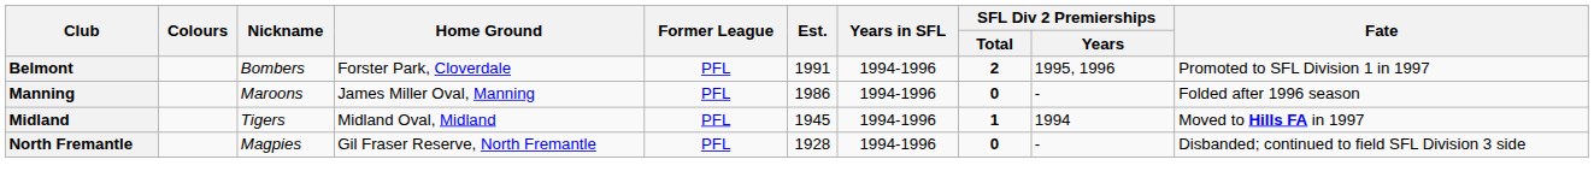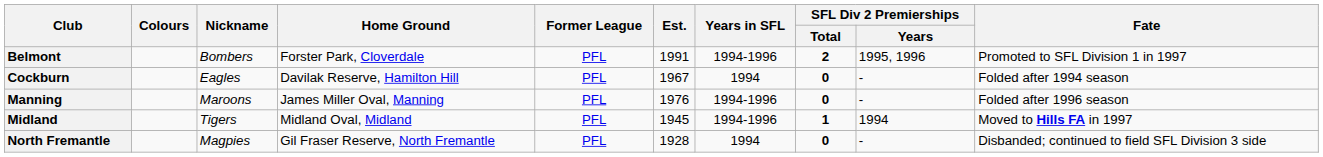 <table class="wikitable sortable" style="text-align:center; width:100%">
 <tr>
 <th rowspan="2">Club</th>
 <th rowspan="2">Colours</th>
 <th rowspan="2">Nickname</th>
 <th rowspan="2">Home Ground</th>
 <th rowspan="2">Former League</th>
 <th rowspan="2">Est.</th>
 <th rowspan="2">Years in SFL</th>
 <th colspan="2">SFL Div 2 Premierships</th>
 <th rowspan="2">Fate</th>
 </tr>
 <tr>
 <th>Total</th>
 <th>Years</th>
 </tr>
 <tr>
 <th style="text-align:left">Belmont</th>
 <td></td>
 <td align="left"><em>Bombers</em></td>
 <td align="left">Forster Park, <a href='#'>Cloverdale</a></td>
 <td><a href='#'>PFL</a></td>
 <td>1991</td>
 <td>1994-1996</td>
 <td><strong>2</strong></td>
 <td align="left">1995, 1996</td>
 <td align="left">Promoted to SFL Division 1 in 1997</td>
 </tr>
 <tr>
+<th style="text-align:left">Cockburn</th>
+<td></td>
+<td align="left"><em>Eagles</em></td>
+<td align="left">Davilak Reserve, <a href='#'>Hamilton Hill</a></td>
+<td><a href='#'>PFL</a></td>
+<td>1967</td>
+<td>1994</td>
+<td><strong>0</strong></td>
+<td align="left">-</td>
+<td align="left">Folded after 1994 season</td>
+</tr>
+<tr>
 <th style="text-align:left">Manning</th>
 <td></td>
 <td align="left"><em>Maroons</em></td>
 <td align="left">James Miller Oval, <a href='#'>Manning</a></td>
 <td><a href='#'>PFL</a></td>
-<td>1986</td>
+<td>1976</td>
 <td>1994-1996</td>
 <td><strong>0</strong></td>
 <td align="left">-</td>
 <td align="left">Folded after 1996 season</td>
 </tr>
 <tr>
 <th style="text-align:left">Midland</th>
 <td></td>
 <td align="left"><em>Tigers</em></td>
 <td align="left">Midland Oval, <a href='#'>Midland</a></td>
 <td><a href='#'>PFL</a></td>
 <td>1945</td>
 <td>1994-1996</td>
 <td><strong>1</strong></td>
 <td align="left">1994</td>
 <td align="left">Moved to <strong><a href='#'>Hills FA</a></strong> in 1997</td>
 </tr>
 <tr>
 <th style="text-align:left">North Fremantle</th>
 <td></td>
 <td align="left"><em>Magpies</em></td>
 <td align="left">Gil Fraser Reserve, <a href='#'>North Fremantle</a></td>
 <td><a href='#'>PFL</a></td>
 <td>1928</td>
-<td>1994-1996</td>
+<td>1994</td>
 <td><strong>0</strong></td>
 <td align="left">-</td>
 <td align="left">Disbanded; continued to field SFL Division 3 side</td>
 </tr>
 </table>
